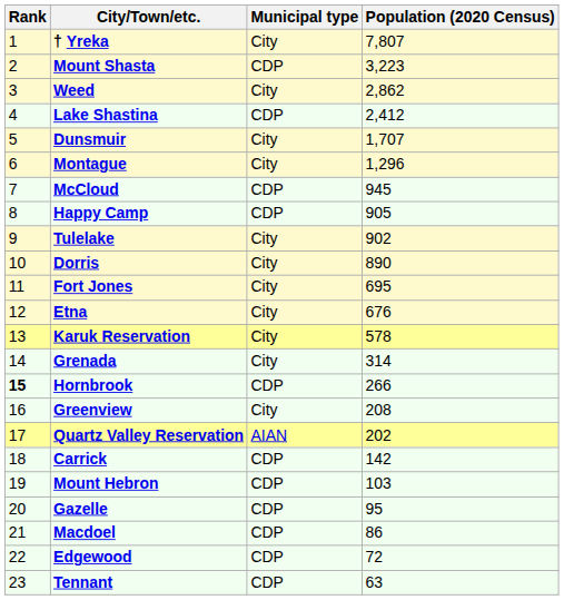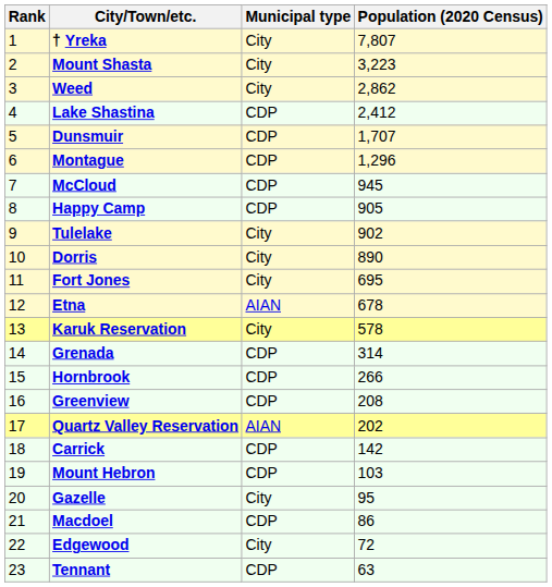 <table class="wikitable sortable">
 <tr>
 <th>Rank</th>
 <th>City/Town/etc.</th>
 <th>Municipal type</th>
 <th>Population (2020 Census)</th>
 </tr>
 <tr style="background-color:#FFFACD;">
 <td>1</td>
 <td><strong>†</strong> <strong><a href='#'>Yreka</a></strong></td>
 <td>City</td>
 <td>7,807</td>
 </tr>
 <tr style="background-color:#FFFACD;">
 <td>2</td>
 <td><strong><a href='#'>Mount Shasta</a></strong></td>
-<td>CDP</td>
+<td>City</td>
 <td>3,223</td>
 </tr>
 <tr style="background-color:#FFFACD;">
 <td>3</td>
 <td><strong><a href='#'>Weed</a></strong></td>
 <td>City</td>
 <td>2,862</td>
 </tr>
 <tr style="background-color:#F0FFF0;">
 <td>4</td>
 <td><strong><a href='#'>Lake Shastina</a></strong></td>
 <td>CDP</td>
 <td>2,412</td>
 </tr>
 <tr style="background-color:#FFFACD;">
 <td>5</td>
 <td><strong><a href='#'>Dunsmuir</a></strong></td>
-<td>City</td>
+<td>CDP</td>
 <td>1,707</td>
 </tr>
 <tr style="background-color:#FFFACD;">
 <td>6</td>
 <td><strong><a href='#'>Montague</a></strong></td>
-<td>City</td>
+<td>CDP</td>
 <td>1,296</td>
 </tr>
 <tr style="background-color:#F0FFF0;">
 <td>7</td>
 <td><strong><a href='#'>McCloud</a></strong></td>
 <td>CDP</td>
 <td>945</td>
 </tr>
 <tr style="background-color:#F0FFF0;">
 <td>8</td>
 <td><strong><a href='#'>Happy Camp</a></strong></td>
 <td>CDP</td>
 <td>905</td>
 </tr>
 <tr style="background-color:#FFFACD;">
 <td>9</td>
 <td><strong><a href='#'>Tulelake</a></strong></td>
 <td>City</td>
 <td>902</td>
 </tr>
 <tr style="background-color:#FFFACD;">
 <td>10</td>
 <td><strong><a href='#'>Dorris</a></strong></td>
 <td>City</td>
 <td>890</td>
 </tr>
 <tr style="background-color:#FFFACD;">
 <td>11</td>
 <td><strong><a href='#'>Fort Jones</a></strong></td>
 <td>City</td>
 <td>695</td>
 </tr>
 <tr style="background-color:#FFFACD;">
 <td>12</td>
 <td><strong><a href='#'>Etna</a></strong></td>
-<td>City</td>
-<td>676</td>
+<td><a href='#'>AIAN</a></td>
+<td>678</td>
 </tr>
 <tr style="background-color:#FFFF99;">
 <td>13</td>
 <td><strong><a href='#'>Karuk Reservation</a></strong></td>
 <td>City</td>
 <td>578</td>
 </tr>
 <tr style="background-color:#F0FFF0;">
 <td>14</td>
 <td><strong><a href='#'>Grenada</a></strong></td>
-<td>City</td>
+<td>CDP</td>
 <td>314</td>
 </tr>
 <tr style="background-color:#F0FFF0;">
-<td><strong>15</strong></td>
+<td>15</td>
 <td><strong><a href='#'>Hornbrook</a></strong></td>
 <td>CDP</td>
 <td>266</td>
 </tr>
 <tr style="background-color:#F0FFF0;">
 <td>16</td>
 <td><strong><a href='#'>Greenview</a></strong></td>
-<td>City</td>
+<td>CDP</td>
 <td>208</td>
 </tr>
 <tr style="background-color:#FFFF99;">
 <td>17</td>
 <td><strong><a href='#'>Quartz Valley Reservation</a></strong></td>
 <td><a href='#'>AIAN</a></td>
 <td>202</td>
 </tr>
 <tr style="background-color:#F0FFF0;">
 <td>18</td>
 <td><strong><a href='#'>Carrick</a></strong></td>
 <td>CDP</td>
 <td>142</td>
 </tr>
 <tr style="background-color:#F0FFF0;">
 <td>19</td>
 <td><strong><a href='#'>Mount Hebron</a></strong></td>
 <td>CDP</td>
 <td>103</td>
 </tr>
 <tr style="background-color:#F0FFF0;">
 <td>20</td>
 <td><strong><a href='#'>Gazelle</a></strong></td>
-<td>CDP</td>
+<td>City</td>
 <td>95</td>
 </tr>
 <tr style="background-color:#F0FFF0;">
 <td>21</td>
 <td><strong><a href='#'>Macdoel</a></strong></td>
 <td>CDP</td>
 <td>86</td>
 </tr>
 <tr style="background-color:#F0FFF0;">
 <td>22</td>
 <td><strong><a href='#'>Edgewood</a></strong></td>
-<td>CDP</td>
+<td>City</td>
 <td>72</td>
 </tr>
 <tr style="background-color:#F0FFF0;">
 <td>23</td>
 <td><strong><a href='#'>Tennant</a></strong></td>
 <td>CDP</td>
 <td>63</td>
 </tr>
 </table>
